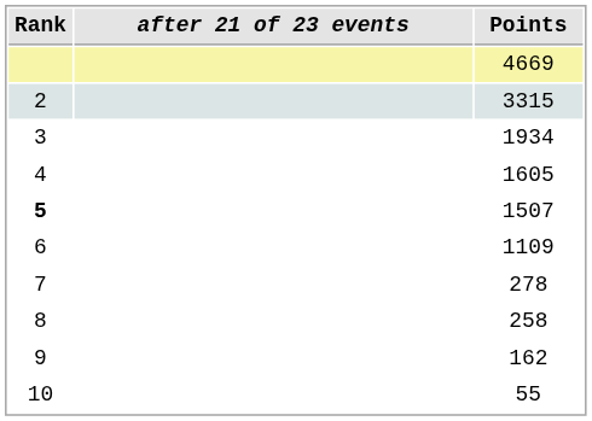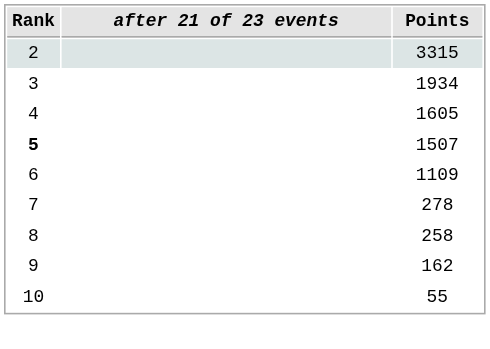 <table cellspacing="1" cellpadding="3" style="border:1px solid #AAAAAA;font-size:86%">
 <tr style="background-color: #E4E4E4;">
 <th style="border-bottom:1px solid #AAAAAA; width: 10px;">Rank</th>
 <th style="border-bottom:1px solid #AAAAAA; width: 200px;"><em>after 21 of 23 events</em></th>
 <th style="border-bottom:1px solid #AAAAAA; width: 50px;">Points</th>
-</tr>
-<tr style="background:#f7f6a8;">
-<td align=center></td>
-<td><strong></strong></td>
-<td align=center>4669</td>
 </tr>
 <tr style="background:#dce5e5;">
 <td align=center>2</td>
 <td></td>
 <td align=center>3315</td>
 </tr>
 <tr>
 <td align=center>3</td>
 <td></td>
 <td align=center>1934</td>
 </tr>
 <tr>
 <td align=center>4</td>
 <td></td>
 <td align=center>1605</td>
 </tr>
 <tr>
 <td align=center><strong>5</strong></td>
 <td></td>
 <td align=center>1507</td>
 </tr>
 <tr>
 <td align=center>6</td>
 <td></td>
 <td align=center>1109</td>
 </tr>
 <tr>
 <td align=center>7</td>
 <td>  </td>
 <td align=center>278</td>
 </tr>
 <tr>
 <td align=center>8</td>
 <td></td>
 <td align=center>258</td>
 </tr>
 <tr>
 <td align=center>9</td>
 <td></td>
 <td align=center>162</td>
 </tr>
 <tr>
 <td align=center>10</td>
 <td></td>
 <td align=center>55</td>
 </tr>
 </table>
